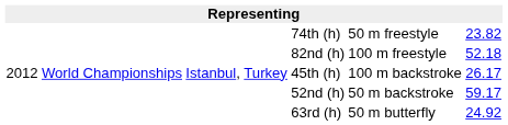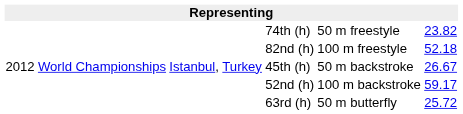 <table>
 <tr>
 <th bgcolor="#eeeeee" colspan="6">Representing </th>
 </tr>
 <tr>
 <td rowspan=5>2012</td>
 <td rowspan=5><a href='#'>World Championships</a></td>
 <td rowspan=5 align=left> <a href='#'>Istanbul</a>, <a href='#'>Turkey</a></td>
 <td>74th (h)</td>
 <td>50 m freestyle</td>
 <td><a href='#'>23.82</a></td>
 </tr>
 <tr>
 <td>82nd (h)</td>
 <td>100 m freestyle</td>
 <td><a href='#'>52.18</a></td>
 </tr>
 <tr>
 <td>45th (h)</td>
-<td>100 m backstroke</td>
-<td><a href='#'>26.17</a></td>
+<td>50 m backstroke</td>
+<td><a href='#'>26.67</a></td>
 </tr>
 <tr>
 <td>52nd (h)</td>
-<td>50 m backstroke</td>
+<td>100 m backstroke</td>
 <td><a href='#'>59.17</a></td>
 </tr>
 <tr>
 <td>63rd (h)</td>
 <td>50 m butterfly</td>
-<td><a href='#'>24.92</a></td>
+<td><a href='#'>25.72</a></td>
 </tr>
 </table>
